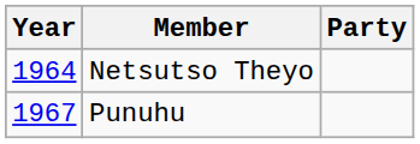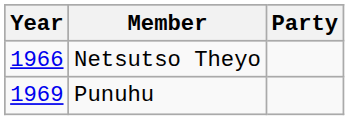 <table class="wikitable sortable">
 <tr>
 <th>Year</th>
 <th>Member</th>
 <th colspan="2">Party</th>
 </tr>
 <tr>
-<td><a href='#'>1964</a></td>
+<td><a href='#'>1966</a></td>
 <td>Netsutso Theyo</td>
 <td></td>
 </tr>
 <tr>
-<td><a href='#'>1967</a></td>
+<td><a href='#'>1969</a></td>
 <td>Punuhu</td>
 </tr>
 </table>
